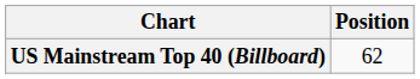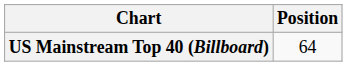 <table class="wikitable plainrowheaders" style="text-align:center">
 <tr>
 <th scope="col">Chart</th>
 <th scope="col">Position</th>
 </tr>
 <tr>
 <th scope="row">US Mainstream Top 40 (<em>Billboard</em>)</th>
-<td>62</td>
+<td>64</td>
 </tr>
 </table>
